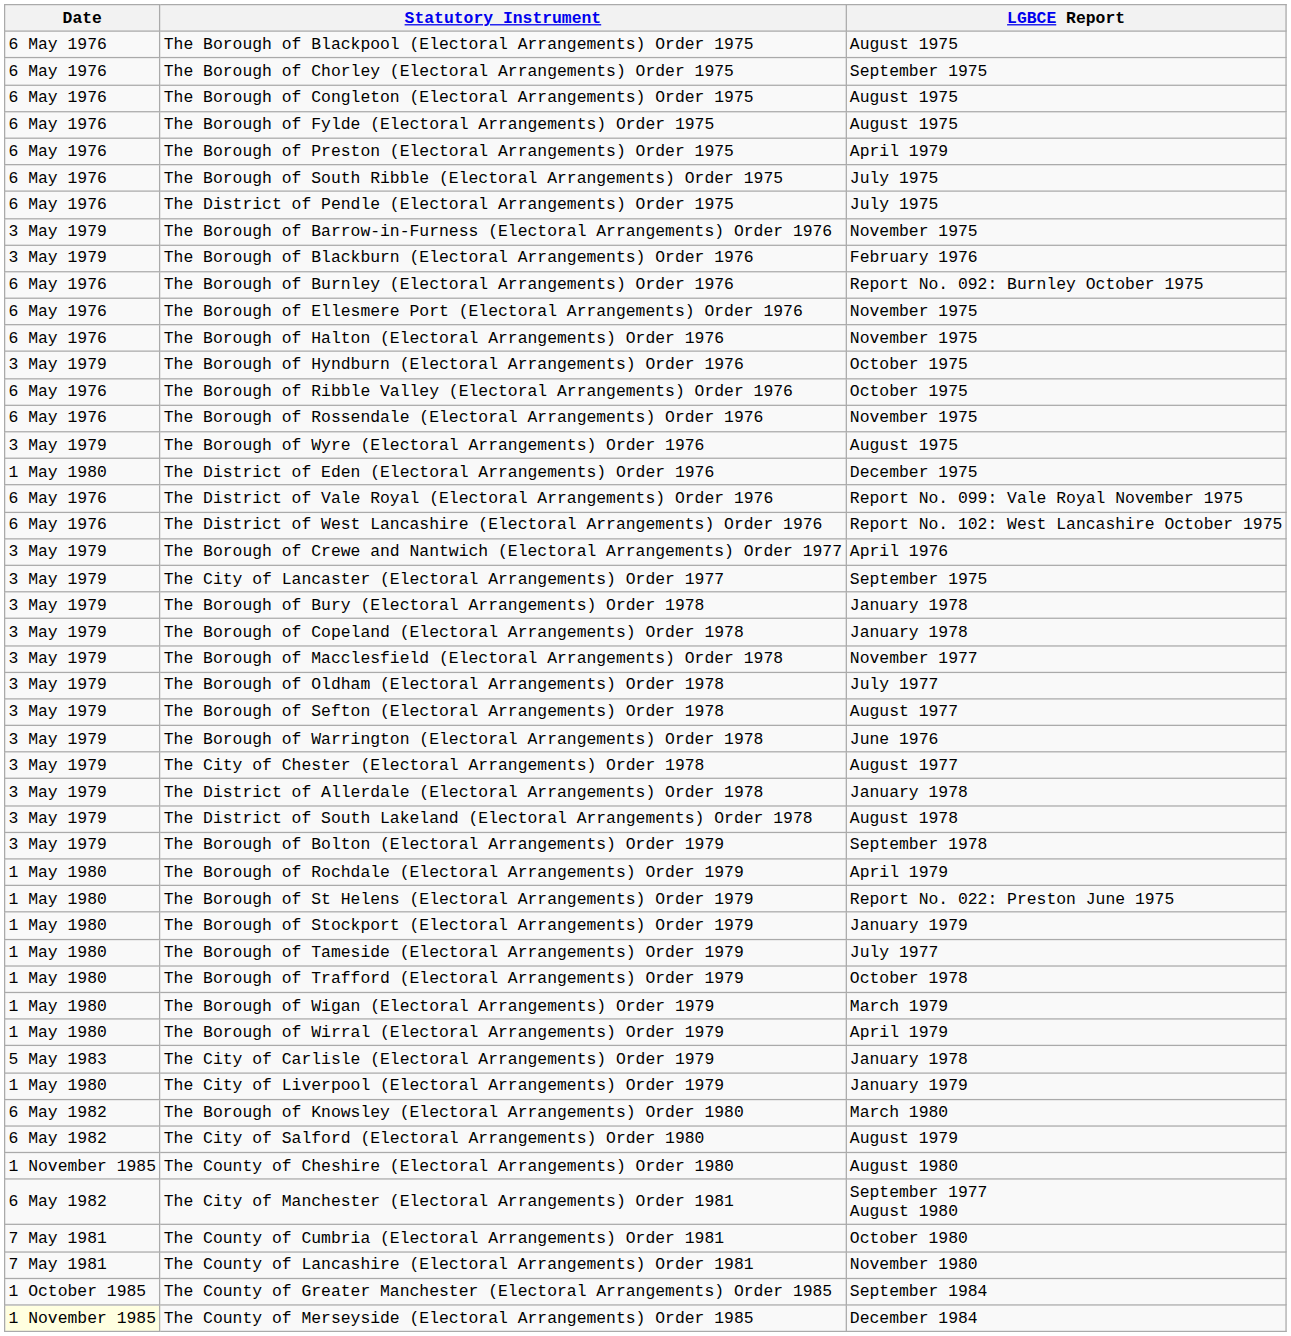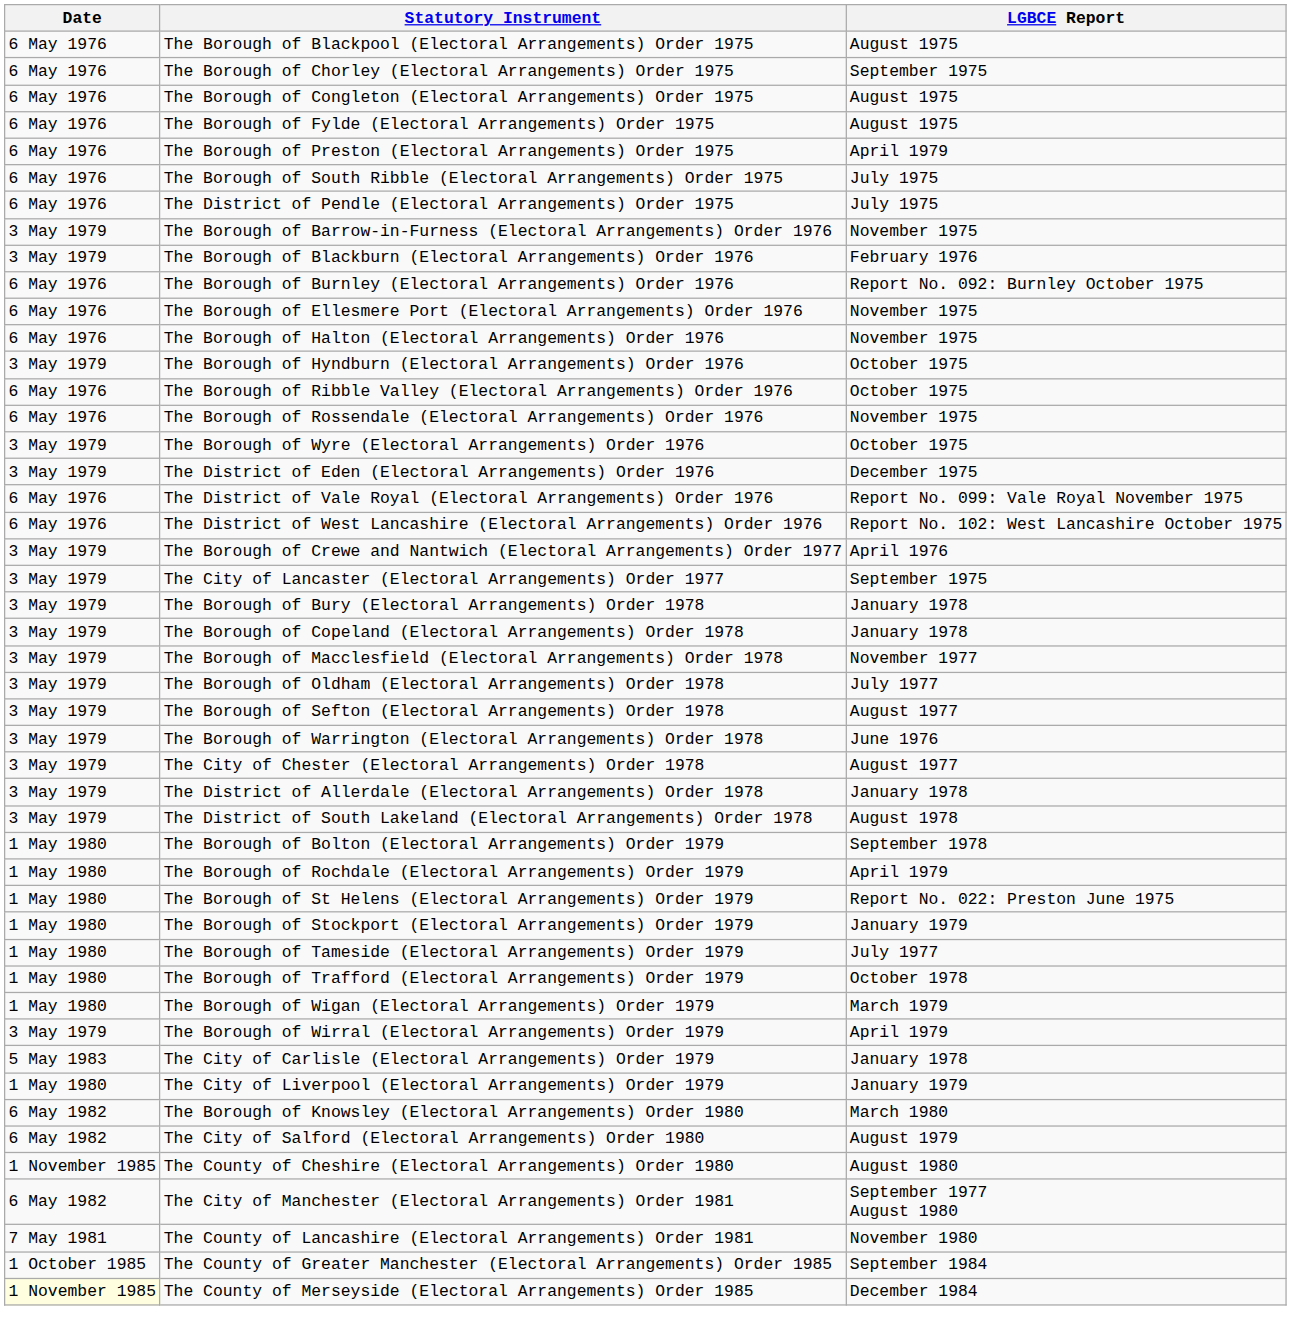 <table class="wikitable sortable">
 <tr>
 <th>Date</th>
 <th><a href='#'>Statutory Instrument</a></th>
 <th><a href='#'>LGBCE</a> Report</th>
 </tr>
 <tr>
 <td>6 May 1976</td>
 <td>The Borough of Blackpool (Electoral Arrangements) Order 1975</td>
 <td> August 1975</td>
 </tr>
 <tr>
 <td>6 May 1976</td>
 <td>The Borough of Chorley (Electoral Arrangements) Order 1975</td>
 <td> September 1975</td>
 </tr>
 <tr>
 <td>6 May 1976</td>
 <td>The Borough of Congleton (Electoral Arrangements) Order 1975</td>
 <td> August 1975</td>
 </tr>
 <tr>
 <td>6 May 1976</td>
 <td>The Borough of Fylde (Electoral Arrangements) Order 1975</td>
 <td> August 1975</td>
 </tr>
 <tr>
 <td>6 May 1976</td>
 <td>The Borough of Preston (Electoral Arrangements) Order 1975</td>
 <td> April 1979</td>
 </tr>
 <tr>
 <td>6 May 1976</td>
 <td>The Borough of South Ribble (Electoral Arrangements) Order 1975</td>
 <td> July 1975</td>
 </tr>
 <tr>
 <td>6 May 1976</td>
 <td>The District of Pendle (Electoral Arrangements) Order 1975</td>
 <td> July 1975</td>
 </tr>
 <tr>
 <td>3 May 1979</td>
 <td>The Borough of Barrow-in-Furness (Electoral Arrangements) Order 1976</td>
 <td> November 1975</td>
 </tr>
 <tr>
 <td>3 May 1979</td>
 <td>The Borough of Blackburn (Electoral Arrangements) Order 1976</td>
 <td> February 1976</td>
 </tr>
 <tr>
 <td>6 May 1976</td>
 <td>The Borough of Burnley (Electoral Arrangements) Order 1976</td>
 <td>Report No. 092: Burnley October 1975</td>
 </tr>
 <tr>
 <td>6 May 1976</td>
 <td>The Borough of Ellesmere Port (Electoral Arrangements) Order 1976</td>
 <td> November 1975</td>
 </tr>
 <tr>
 <td>6 May 1976</td>
 <td>The Borough of Halton (Electoral Arrangements) Order 1976</td>
 <td> November 1975</td>
 </tr>
 <tr>
 <td>3 May 1979</td>
 <td>The Borough of Hyndburn (Electoral Arrangements) Order 1976</td>
 <td> October 1975</td>
 </tr>
 <tr>
 <td>6 May 1976</td>
 <td>The Borough of Ribble Valley (Electoral Arrangements) Order 1976</td>
 <td> October 1975</td>
 </tr>
 <tr>
 <td>6 May 1976</td>
 <td>The Borough of Rossendale (Electoral Arrangements) Order 1976</td>
 <td> November 1975</td>
 </tr>
 <tr>
 <td>3 May 1979</td>
 <td>The Borough of Wyre (Electoral Arrangements) Order 1976</td>
-<td> August 1975</td>
+<td> October 1975</td>
 </tr>
 <tr>
-<td>1 May 1980</td>
+<td>3 May 1979</td>
 <td>The District of Eden (Electoral Arrangements) Order 1976</td>
 <td> December 1975</td>
 </tr>
 <tr>
 <td>6 May 1976</td>
 <td>The District of Vale Royal (Electoral Arrangements) Order 1976</td>
 <td>Report No. 099: Vale Royal November 1975</td>
 </tr>
 <tr>
 <td>6 May 1976</td>
 <td>The District of West Lancashire (Electoral Arrangements) Order 1976</td>
 <td>Report No. 102: West Lancashire October 1975</td>
 </tr>
 <tr>
 <td>3 May 1979</td>
 <td>The Borough of Crewe and Nantwich (Electoral Arrangements) Order 1977</td>
 <td> April 1976</td>
 </tr>
 <tr>
 <td>3 May 1979</td>
 <td>The City of Lancaster (Electoral Arrangements) Order 1977</td>
 <td> September 1975</td>
 </tr>
 <tr>
 <td>3 May 1979</td>
 <td>The Borough of Bury (Electoral Arrangements) Order 1978</td>
 <td> January 1978</td>
 </tr>
 <tr>
 <td>3 May 1979</td>
 <td>The Borough of Copeland (Electoral Arrangements) Order 1978</td>
 <td> January 1978</td>
 </tr>
 <tr>
 <td>3 May 1979</td>
 <td>The Borough of Macclesfield (Electoral Arrangements) Order 1978</td>
 <td> November 1977</td>
 </tr>
 <tr>
 <td>3 May 1979</td>
 <td>The Borough of Oldham (Electoral Arrangements) Order 1978</td>
 <td> July 1977</td>
 </tr>
 <tr>
 <td>3 May 1979</td>
 <td>The Borough of Sefton (Electoral Arrangements) Order 1978</td>
 <td> August 1977</td>
 </tr>
 <tr>
 <td>3 May 1979</td>
 <td>The Borough of Warrington (Electoral Arrangements) Order 1978</td>
 <td> June 1976</td>
 </tr>
 <tr>
 <td>3 May 1979</td>
 <td>The City of Chester (Electoral Arrangements) Order 1978</td>
 <td> August 1977</td>
 </tr>
 <tr>
 <td>3 May 1979</td>
 <td>The District of Allerdale (Electoral Arrangements) Order 1978</td>
 <td> January 1978</td>
 </tr>
 <tr>
 <td>3 May 1979</td>
 <td>The District of South Lakeland (Electoral Arrangements) Order 1978</td>
 <td> August 1978</td>
 </tr>
 <tr>
-<td>3 May 1979</td>
+<td>1 May 1980</td>
 <td>The Borough of Bolton (Electoral Arrangements) Order 1979</td>
 <td> September 1978</td>
 </tr>
 <tr>
 <td>1 May 1980</td>
 <td>The Borough of Rochdale (Electoral Arrangements) Order 1979</td>
 <td> April 1979</td>
 </tr>
 <tr>
 <td>1 May 1980</td>
 <td>The Borough of St Helens (Electoral Arrangements) Order 1979</td>
 <td>Report No. 022: Preston June 1975</td>
 </tr>
 <tr>
 <td>1 May 1980</td>
 <td>The Borough of Stockport (Electoral Arrangements) Order 1979</td>
 <td> January 1979</td>
 </tr>
 <tr>
 <td>1 May 1980</td>
 <td>The Borough of Tameside (Electoral Arrangements) Order 1979</td>
 <td> July 1977</td>
 </tr>
 <tr>
 <td>1 May 1980</td>
 <td>The Borough of Trafford (Electoral Arrangements) Order 1979</td>
 <td> October 1978</td>
 </tr>
 <tr>
 <td>1 May 1980</td>
 <td>The Borough of Wigan (Electoral Arrangements) Order 1979</td>
 <td> March 1979</td>
 </tr>
 <tr>
-<td>1 May 1980</td>
+<td>3 May 1979</td>
 <td>The Borough of Wirral (Electoral Arrangements) Order 1979</td>
 <td> April 1979</td>
 </tr>
 <tr>
 <td>5 May 1983</td>
 <td>The City of Carlisle (Electoral Arrangements) Order 1979</td>
 <td> January 1978</td>
 </tr>
 <tr>
 <td>1 May 1980</td>
 <td>The City of Liverpool (Electoral Arrangements) Order 1979</td>
 <td> January 1979</td>
 </tr>
 <tr>
 <td>6 May 1982</td>
 <td>The Borough of Knowsley (Electoral Arrangements) Order 1980</td>
 <td> March 1980</td>
 </tr>
 <tr>
 <td>6 May 1982</td>
 <td>The City of Salford (Electoral Arrangements) Order 1980</td>
 <td> August 1979</td>
 </tr>
 <tr>
 <td>1 November 1985</td>
 <td>The County of Cheshire (Electoral Arrangements) Order 1980</td>
 <td> August 1980</td>
 </tr>
 <tr>
 <td>6 May 1982</td>
 <td>The City of Manchester (Electoral Arrangements) Order 1981</td>
 <td> September 1977<br> August 1980</td>
 </tr>
 <tr>
 <td>7 May 1981</td>
-<td>The County of Cumbria (Electoral Arrangements) Order 1981</td>
-<td> October 1980</td>
-</tr>
-<tr>
-<td>7 May 1981</td>
 <td>The County of Lancashire (Electoral Arrangements) Order 1981</td>
 <td> November 1980</td>
 </tr>
 <tr>
 <td>1 October 1985</td>
 <td>The County of Greater Manchester (Electoral Arrangements) Order 1985</td>
 <td> September 1984</td>
 </tr>
 <tr>
 <td style="background: lightyellow;">1 November 1985</td>
 <td>The County of Merseyside (Electoral Arrangements) Order 1985</td>
 <td> December 1984</td>
 </tr>
 </table>
